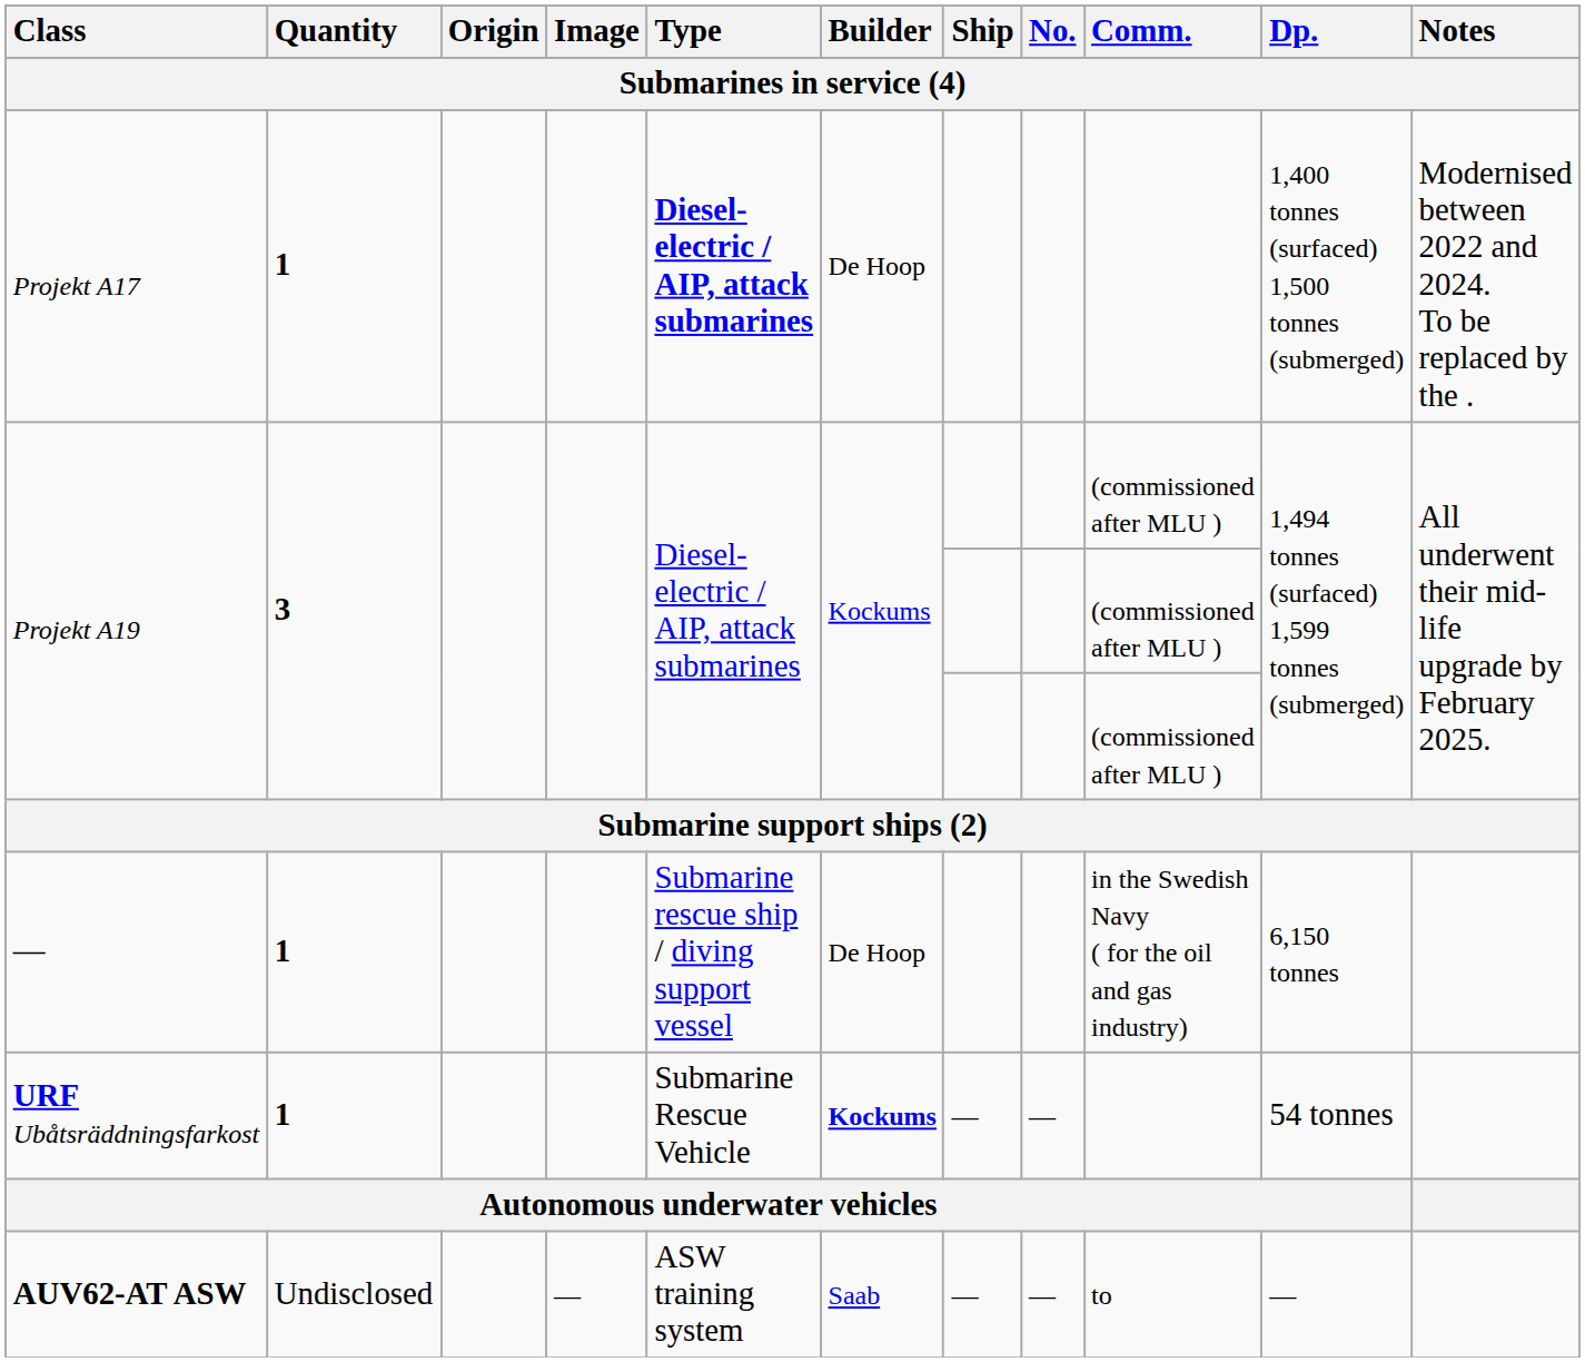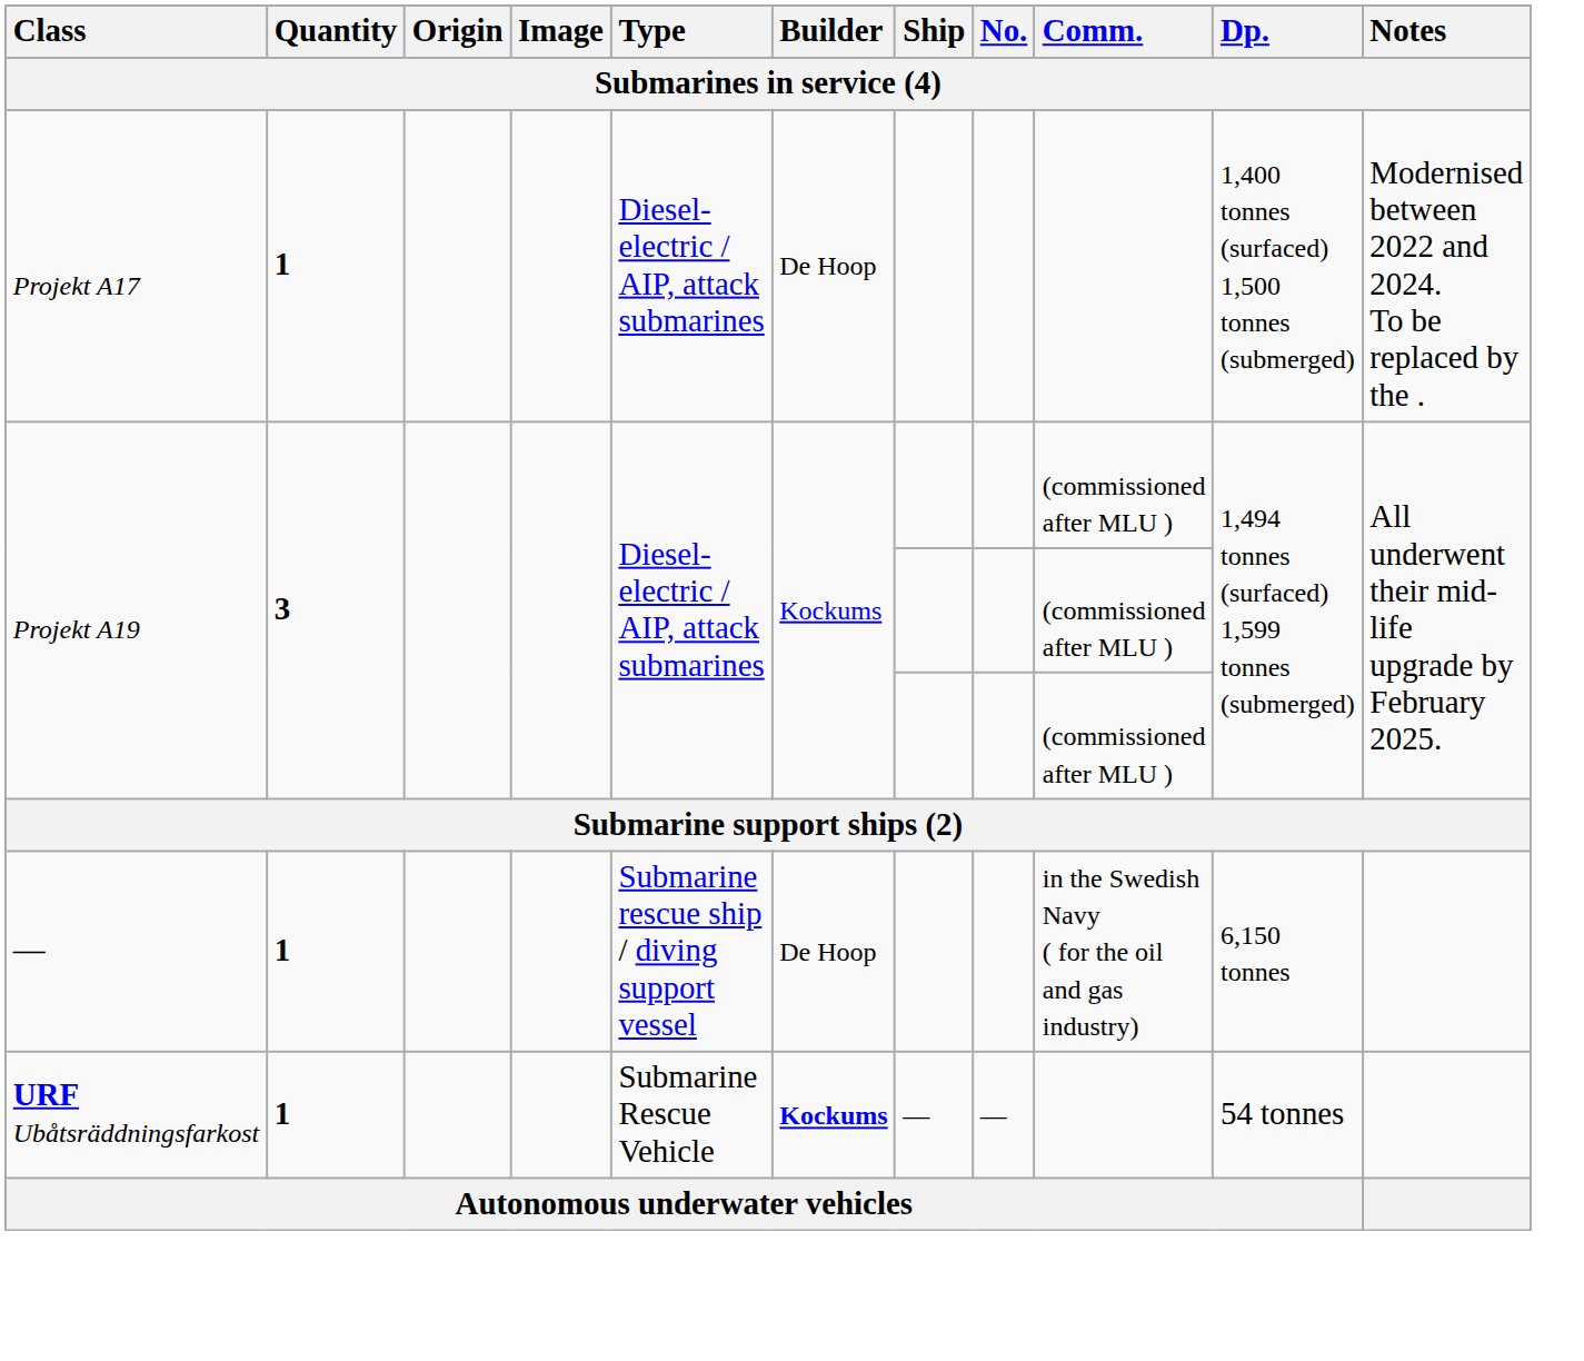 <table class="wikitable" style="font-size: 92%;">
 <tr>
 <th style="text-align: left; width:8%;">Class</th>
 <th style="text-align: left; width:7%;">Quantity</th>
 <th style="text-align: left; width:7%;">Origin</th>
 <th style="text-align: left">Image</th>
 <th style="text-align: left; width:12%;">Type</th>
 <th style="text-align: left; width:12%;">Builder</th>
 <th style="text-align: left; width:7%;">Ship</th>
 <th style="text-align: left; width:7%;"><a href='#'>No.</a></th>
 <th style="text-align: left; width:7%;"><a href='#'>Comm.</a></th>
 <th style="text-align: left; width:12%;"><a href='#'>Dp.</a></th>
 <th style="text-align: left; width:12%;">Notes</th>
 </tr>
 <tr>
 <th colspan="11">Submarines in service (4)</th>
 </tr>
 <tr>
 <td><strong></strong><br><em><small>Projekt  A17</small></em></td>
 <td><strong>1</strong></td>
 <td></td>
 <td></td>
-<td><strong><a href='#'>Diesel-electric / AIP, attack submarines</a></strong></td>
+<td><a href='#'>Diesel-electric / AIP, attack submarines</a></td>
 <td><small>De Hoop</small></td>
 <td><small></small></td>
 <td><small></small></td>
 <td><small></small></td>
 <td><small>1,400 tonnes (surfaced)</small><br><small>1,500 tonnes (submerged)</small></td>
 <td><br>Modernised between 2022 and 2024.<br>To be replaced by the .</td>
 </tr>
 <tr>
 <td rowspan="3"><strong></strong><br><em><small>Projekt A19</small></em></td>
 <td rowspan="3"><strong>3</strong></td>
 <td rowspan="3"></td>
 <td rowspan="3"><br></td>
 <td rowspan="3"><a href='#'>Diesel-electric / AIP, attack submarines</a></td>
 <td rowspan="3"><small><a href='#'>Kockums</a></small></td>
 <td><small></small></td>
 <td><small></small></td>
 <td><small></small><br><small>(commissioned after MLU )</small></td>
 <td rowspan="3"><small>1,494 tonnes (surfaced)</small><br><small>1,599 tonnes (submerged)</small></td>
 <td rowspan="3"><br>All underwent their mid-life upgrade by February 2025.</td>
 </tr>
 <tr>
 <td><small></small></td>
 <td><small></small></td>
 <td><small></small><br><small>(commissioned after MLU )</small></td>
 </tr>
 <tr>
 <td><small></small></td>
 <td><small></small></td>
 <td><small></small><br><small>(commissioned after MLU )</small></td>
 </tr>
 <tr>
 <th colspan="11">Submarine support ships (2)</th>
 </tr>
 <tr>
 <td>—</td>
 <td><strong>1</strong></td>
 <td></td>
 <td></td>
 <td><a href='#'>Submarine rescue ship</a> / <a href='#'>diving support vessel</a></td>
 <td><small>De Hoop</small></td>
 <td><small></small></td>
 <td><small></small></td>
 <td><small> in the Swedish Navy</small><br><small>( for the oil and gas industry)</small></td>
 <td><small>6,150 tonnes</small></td>
 <td></td>
 </tr>
 <tr>
 <td><strong><a href='#'>URF</a></strong><br><em><small>Ubåtsräddningsfarkost</small></em></td>
 <td><strong>1</strong></td>
 <td></td>
 <td></td>
 <td>Submarine Rescue Vehicle</td>
 <td><strong><small><a href='#'>Kockums</a></small></strong></td>
 <td><small>—</small></td>
 <td><small>—</small></td>
 <td><small></small></td>
 <td>54 tonnes</td>
 <td></td>
 </tr>
 <tr>
 <th colspan="10">Autonomous underwater vehicles</th>
 <th></th>
 </tr>
-<tr>
-<td><strong>AUV62-AT ASW</strong></td>
-<td>Undisclosed</td>
-<td></td>
-<td><small>—</small></td>
-<td>ASW training system</td>
-<td><a href='#'><small>Saab</small></a></td>
-<td><small>—</small></td>
-<td><small>—</small></td>
-<td><small></small> <small>to </small></td>
-<td><small>—</small></td>
-<td></td>
-</tr>
 </table>
